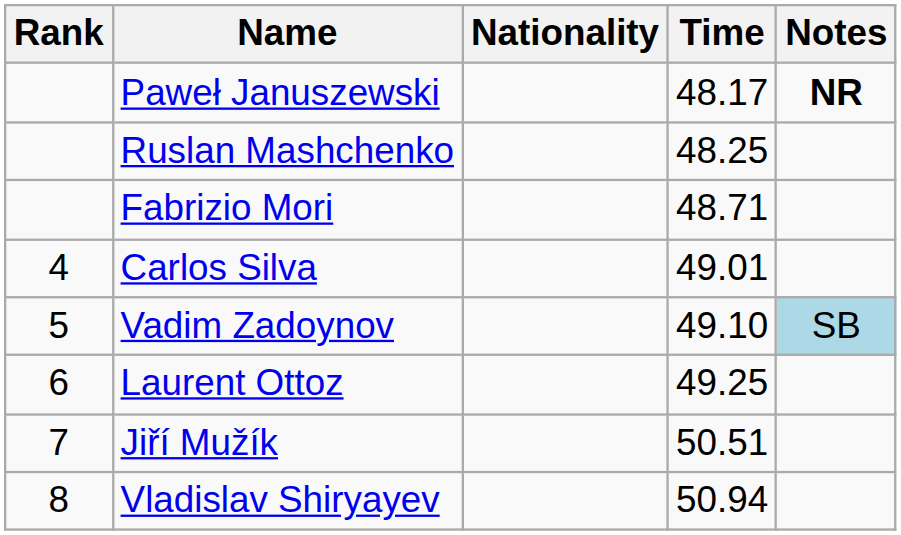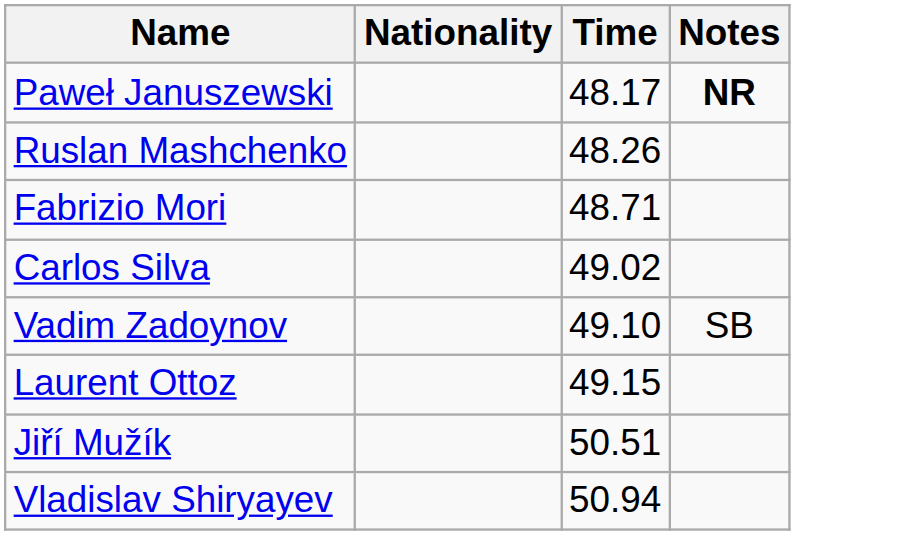 <table class="wikitable sortable" style="text-align:center">
 <tr>
-<th>Rank</th>
 <th>Name</th>
 <th>Nationality</th>
 <th>Time</th>
 <th>Notes</th>
 </tr>
 <tr>
-<td></td>
 <td align=left><a href='#'>Paweł Januszewski</a></td>
 <td align=left></td>
 <td>48.17</td>
 <td><strong>NR</strong></td>
 </tr>
 <tr>
-<td></td>
 <td align=left><a href='#'>Ruslan Mashchenko</a></td>
 <td align=left></td>
-<td>48.25</td>
+<td>48.26</td>
 <td></td>
 </tr>
 <tr>
-<td></td>
 <td align=left><a href='#'>Fabrizio Mori</a></td>
 <td align=left></td>
 <td>48.71</td>
 <td></td>
 </tr>
 <tr>
-<td>4</td>
 <td align=left><a href='#'>Carlos Silva</a></td>
 <td align=left></td>
-<td>49.01</td>
+<td>49.02</td>
 <td></td>
 </tr>
 <tr>
-<td>5</td>
 <td align=left><a href='#'>Vadim Zadoynov</a></td>
 <td align=left></td>
 <td>49.10</td>
-<td style="background: lightblue;">SB</td>
+<td>SB</td>
 </tr>
 <tr>
-<td>6</td>
 <td align=left><a href='#'>Laurent Ottoz</a></td>
 <td align=left></td>
-<td>49.25</td>
+<td>49.15</td>
 <td></td>
 </tr>
 <tr>
-<td>7</td>
 <td align=left><a href='#'>Jiří Mužík</a></td>
 <td align=left></td>
 <td>50.51</td>
 <td></td>
 </tr>
 <tr>
-<td>8</td>
 <td align=left><a href='#'>Vladislav Shiryayev</a></td>
 <td align=left></td>
 <td>50.94</td>
 <td></td>
 </tr>
 </table>
